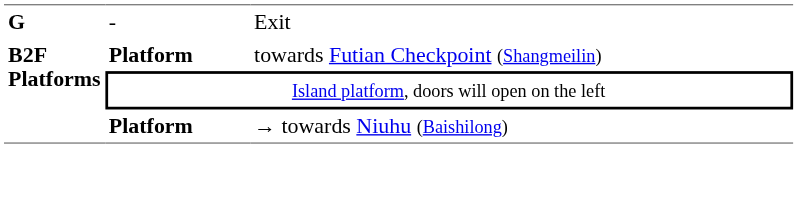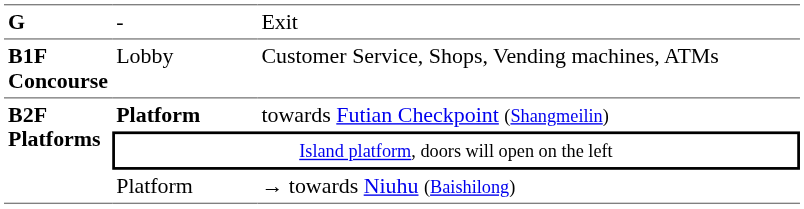 <table table border=0 cellspacing=0 cellpadding=3>
 <tr>
 <td style="border-top:solid 1px gray;" width=50 valign=top><strong>G</strong></td>
 <td style="border-top:solid 1px gray;" width=100 valign=top>-</td>
 <td style="border-top:solid 1px gray;" width=390 valign=top>Exit</td>
+</tr>
+<tr>
+<td style="border-bottom:solid 1px gray; border-top:solid 1px gray;" valign=top width=50><strong>B1F<br>Concourse</strong></td>
+<td style="border-bottom:solid 1px gray; border-top:solid 1px gray;" valign=top width=100>Lobby</td>
+<td style="border-bottom:solid 1px gray; border-top:solid 1px gray;" valign=top width=390>Customer Service, Shops, Vending machines, ATMs</td>
 </tr>
 <tr>
 <td style="border-bottom:solid 1px gray;" rowspan=4 valign=top><strong>B2F<br>Platforms</strong></td>
 <td><strong>Platform </strong></td>
 <td>  towards <a href='#'>Futian Checkpoint</a> <small>(<a href='#'>Shangmeilin</a>)</small></td>
 </tr>
 <tr>
 <td style="border-right:solid 2px black;border-left:solid 2px black;border-top:solid 2px black;border-bottom:solid 2px black;text-align:center;" colspan=2><small><a href='#'>Island platform</a>, doors will open on the left</small></td>
 </tr>
 <tr>
-<td style="border-bottom:solid 1px gray;"><strong>Platform </strong></td>
+<td style="border-bottom:solid 1px gray;">Platform </td>
 <td style="border-bottom:solid 1px gray;"><span>→</span>  towards <a href='#'>Niuhu</a> <small>(<a href='#'>Baishilong</a>)</small> </td>
 </tr>
 </table>
